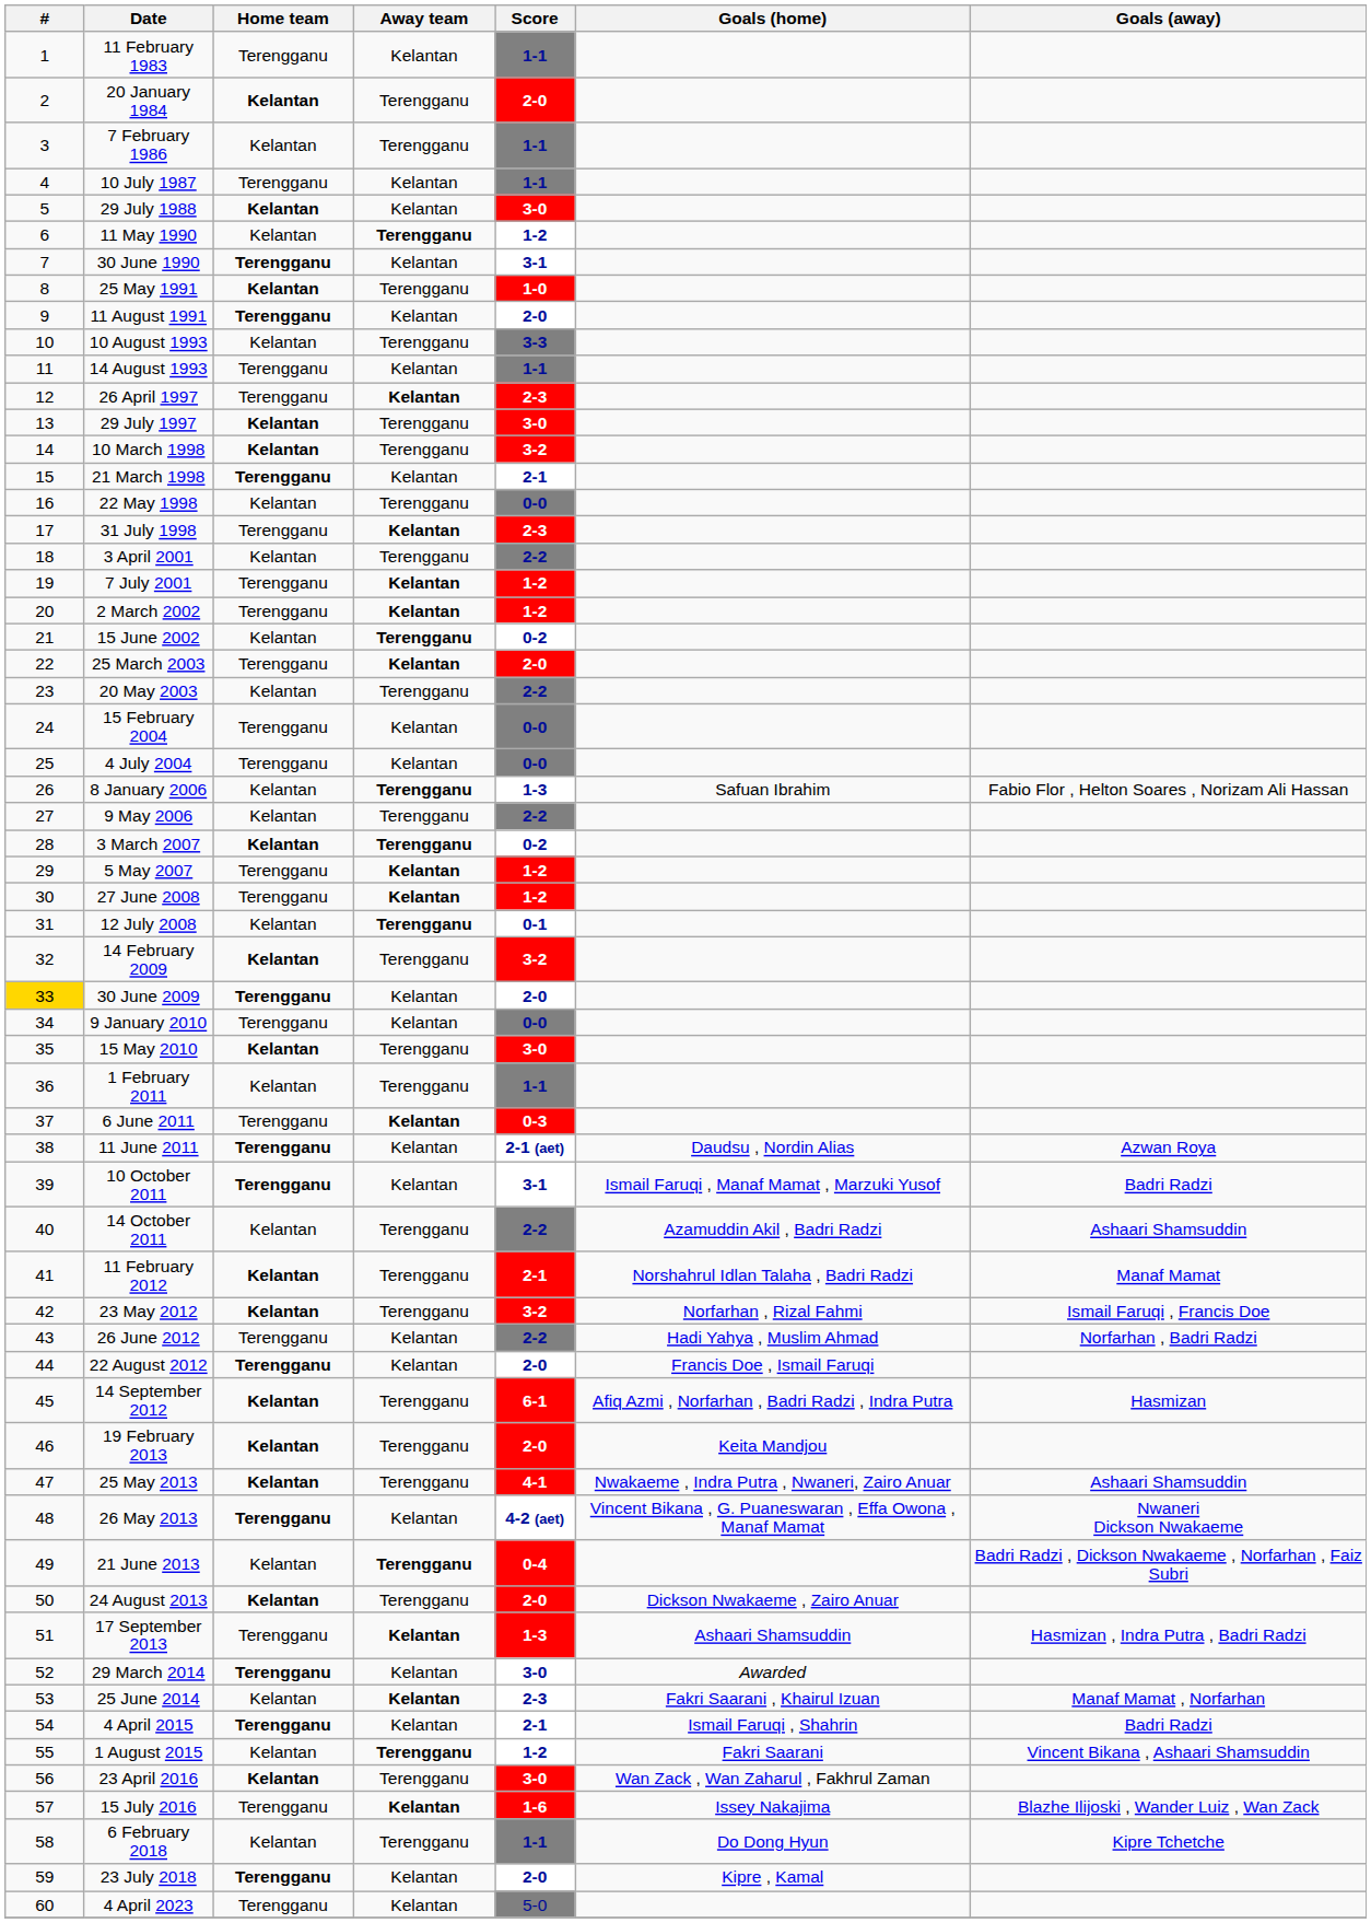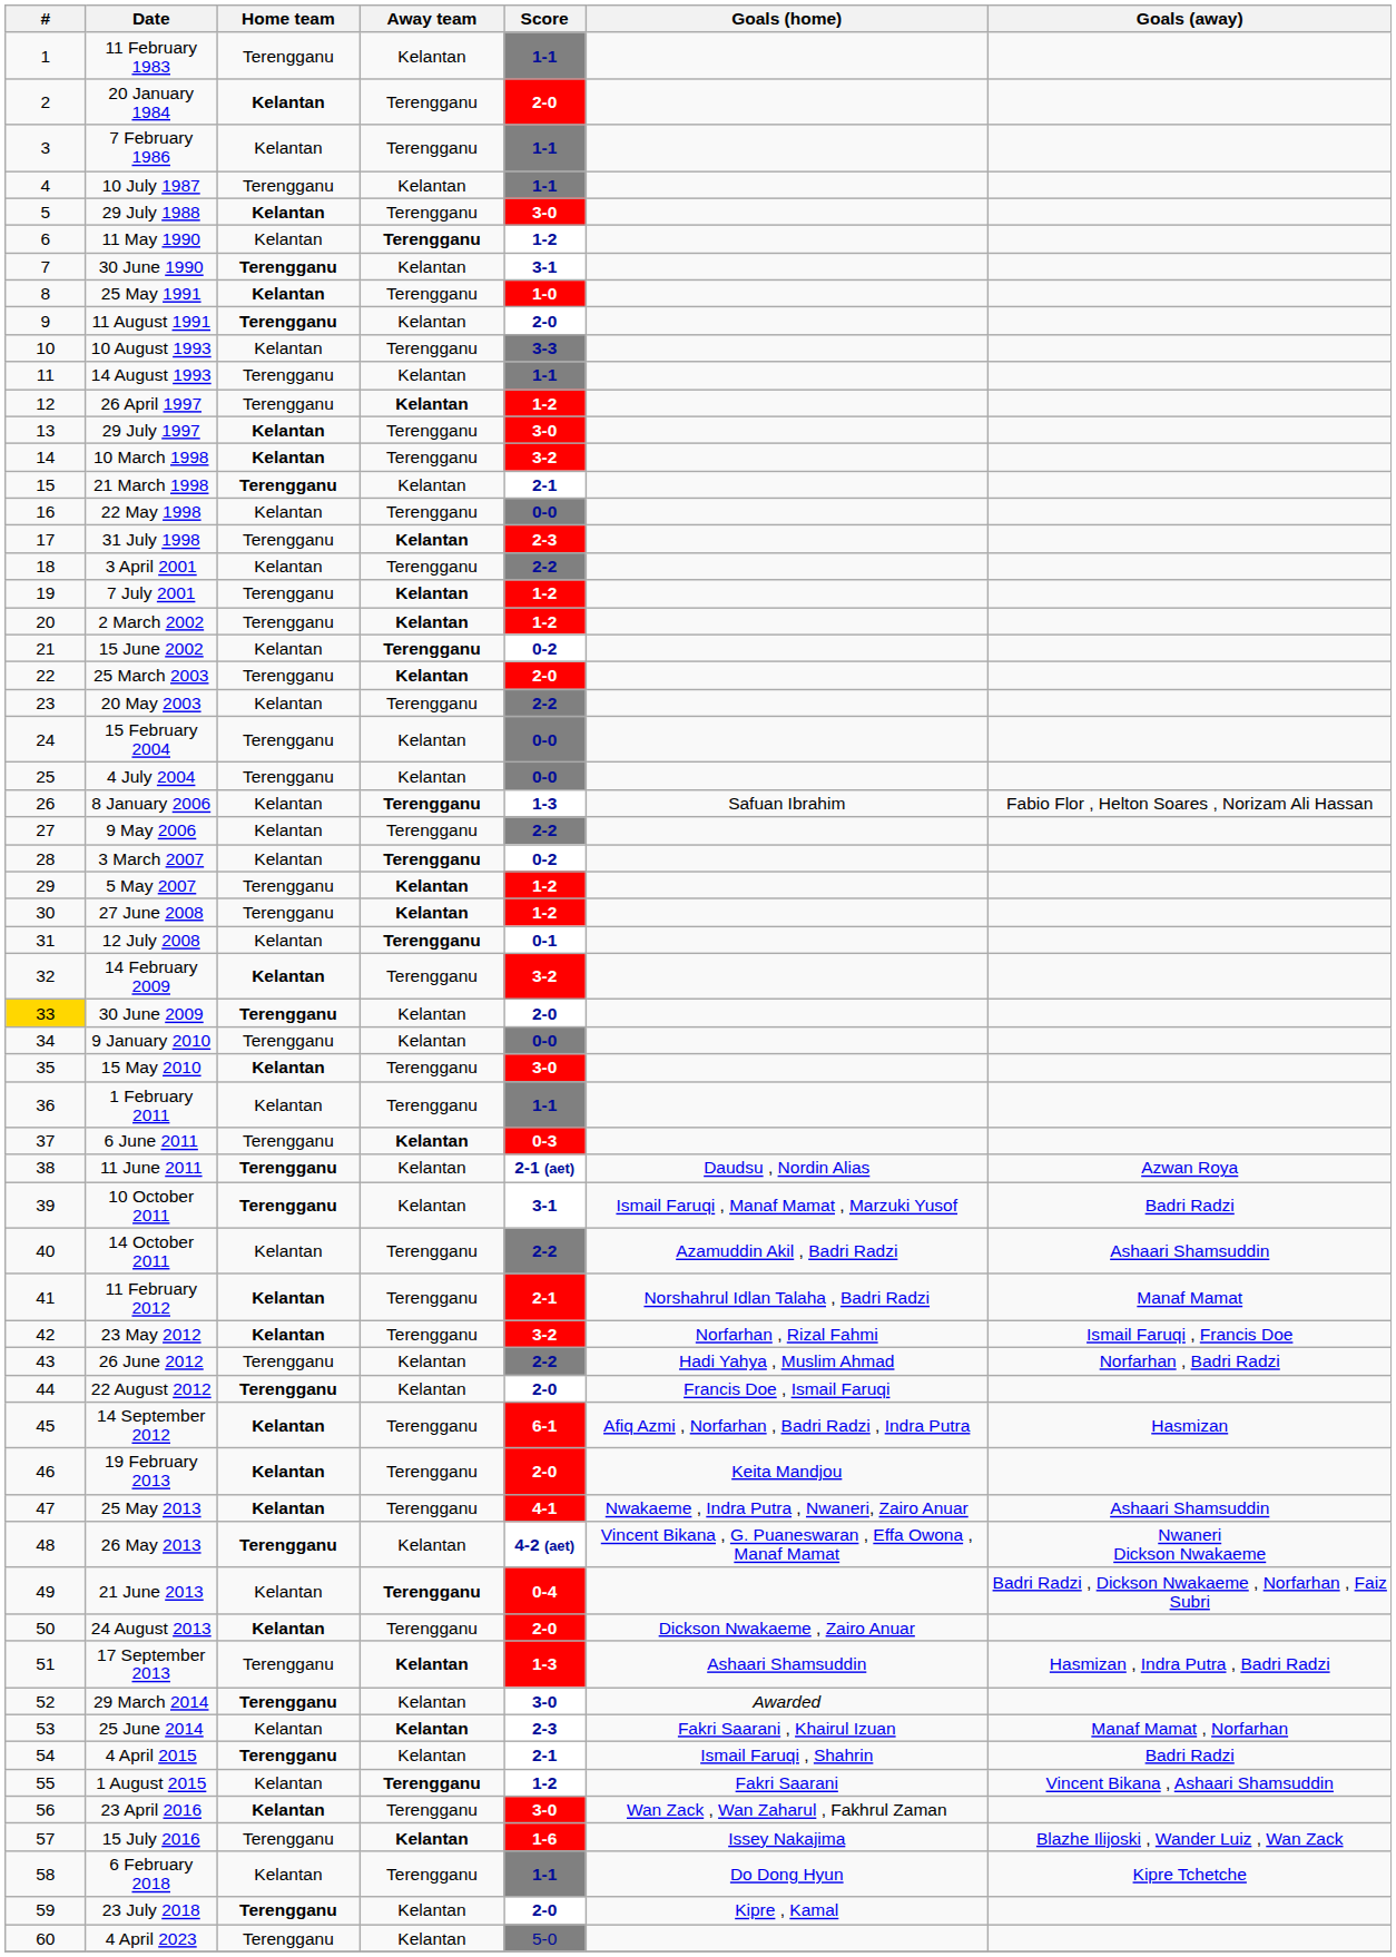 <table class="wikitable" style="width:100%; margin:0 left; font-size: 11px">
 <tr>
 <th width=4%>#</th>
 <th class="unsortable" style="width:6%;">Date</th>
 <th width=6%>Home team</th>
 <th width=6%>Away team</th>
 <th width=4%>Score</th>
 <th style="width:20%;">Goals (home)</th>
 <th width=20%>Goals (away)</th>
 </tr>
 <tr style="text-align:center;">
 <td>1</td>
 <td>11 February <a href='#'>1983</a></td>
 <td>Terengganu</td>
 <td>Kelantan</td>
 <td style="color:#000c99; background:#808080"><strong>1-1</strong></td>
 <td></td>
 <td></td>
 </tr>
 <tr style="text-align:center;">
 <td>2</td>
 <td>20 January <a href='#'>1984</a></td>
 <td><strong>Kelantan</strong></td>
 <td>Terengganu</td>
 <td style="color:#fff; background:#ff0000"><strong>2-0</strong></td>
 <td></td>
 <td></td>
 </tr>
 <tr style="text-align:center;">
 <td>3</td>
 <td>7 February <a href='#'>1986</a></td>
 <td>Kelantan</td>
 <td>Terengganu</td>
 <td style="color:#000c99; background:#808080"><strong>1-1</strong></td>
 <td></td>
 <td></td>
 </tr>
 <tr style="text-align:center;">
 <td>4</td>
 <td>10 July <a href='#'>1987</a></td>
 <td>Terengganu</td>
 <td>Kelantan</td>
 <td style="color:#000c99; background:#808080"><strong>1-1</strong></td>
 <td></td>
 <td></td>
 </tr>
 <tr style="text-align:center;">
 <td>5</td>
 <td>29 July <a href='#'>1988</a></td>
 <td><strong>Kelantan</strong></td>
-<td>Kelantan</td>
+<td>Terengganu</td>
 <td style="color:#fff; background:#ff0000"><strong>3-0</strong></td>
 <td></td>
 <td></td>
 </tr>
 <tr style="text-align:center;">
 <td>6</td>
 <td>11 May <a href='#'>1990</a></td>
 <td>Kelantan</td>
 <td><strong>Terengganu</strong></td>
 <td style="color:#000c99; background:#fff;"><strong>1-2</strong></td>
 <td></td>
 <td></td>
 </tr>
 <tr style="text-align:center;">
 <td>7</td>
 <td>30 June <a href='#'>1990</a></td>
 <td><strong>Terengganu</strong></td>
 <td>Kelantan</td>
 <td style="color:#000c99; background:#fff"><strong>3-1</strong></td>
 <td></td>
 <td></td>
 </tr>
 <tr style="text-align:center;">
 <td>8</td>
 <td>25 May <a href='#'>1991</a></td>
 <td><strong>Kelantan</strong></td>
 <td>Terengganu</td>
 <td style="color:#fff; background:#ff0000"><strong>1-0</strong></td>
 <td></td>
 <td></td>
 </tr>
 <tr style="text-align:center;">
 <td>9</td>
 <td>11 August <a href='#'>1991</a></td>
 <td><strong>Terengganu</strong></td>
 <td>Kelantan</td>
 <td style="color:#000c99; background:#fff"><strong>2-0</strong></td>
 <td></td>
 <td></td>
 </tr>
 <tr style="text-align:center;">
 <td>10</td>
 <td>10 August <a href='#'>1993</a></td>
 <td>Kelantan</td>
 <td>Terengganu</td>
 <td style="color:#000c99; background:#808080"><strong>3-3</strong></td>
 <td></td>
 <td></td>
 </tr>
 <tr style="text-align:center;">
 <td>11</td>
 <td>14 August <a href='#'>1993</a></td>
 <td>Terengganu</td>
 <td>Kelantan</td>
 <td style="color:#000c99; background:#808080"><strong>1-1</strong></td>
 <td></td>
 <td></td>
 </tr>
 <tr style="text-align:center;">
 <td>12</td>
 <td>26 April <a href='#'>1997</a></td>
 <td>Terengganu</td>
 <td><strong>Kelantan</strong></td>
-<td style="color:#fff; background:#ff0000"><strong>2-3</strong></td>
+<td style="color:#fff; background:#ff0000"><strong>1-2</strong></td>
 <td></td>
 <td></td>
 </tr>
 <tr style="text-align:center;">
 <td>13</td>
 <td>29 July <a href='#'>1997</a></td>
 <td><strong>Kelantan</strong></td>
 <td>Terengganu</td>
 <td style="color:#fff; background:#ff0000"><strong>3-0</strong></td>
 <td></td>
 <td></td>
 </tr>
 <tr style="text-align:center;">
 <td>14</td>
 <td>10 March <a href='#'>1998</a></td>
 <td><strong>Kelantan</strong></td>
 <td>Terengganu</td>
 <td style="color:#fff; background:#ff0000"><strong>3-2</strong></td>
 <td></td>
 <td></td>
 </tr>
 <tr style="text-align:center;">
 <td>15</td>
 <td>21 March <a href='#'>1998</a></td>
 <td><strong>Terengganu</strong></td>
 <td>Kelantan</td>
 <td style="color:#000c99; background:#fff"><strong>2-1</strong></td>
 <td></td>
 <td></td>
 </tr>
 <tr style="text-align:center;">
 <td>16</td>
 <td>22 May <a href='#'>1998</a></td>
 <td>Kelantan</td>
 <td>Terengganu</td>
 <td style="color:#000c99; background:#808080"><strong>0-0</strong></td>
 <td></td>
 <td></td>
 </tr>
 <tr style="text-align:center;">
 <td>17</td>
 <td>31 July <a href='#'>1998</a></td>
 <td>Terengganu</td>
 <td><strong>Kelantan</strong></td>
 <td style="color:#fff; background:#ff0000"><strong>2-3</strong></td>
 <td></td>
 <td></td>
 </tr>
 <tr style="text-align:center;">
 <td>18</td>
 <td>3 April <a href='#'>2001</a></td>
 <td>Kelantan</td>
 <td>Terengganu</td>
 <td style="color:#000c99; background:#808080"><strong>2-2</strong></td>
 <td></td>
 <td></td>
 </tr>
 <tr style="text-align:center;">
 <td>19</td>
 <td>7 July <a href='#'>2001</a></td>
 <td>Terengganu</td>
 <td><strong>Kelantan</strong></td>
 <td style="color:#fff; background:#ff0000"><strong>1-2</strong></td>
 <td></td>
 <td></td>
 </tr>
 <tr style="text-align:center;">
 <td>20</td>
 <td>2 March <a href='#'>2002</a></td>
 <td>Terengganu</td>
 <td><strong>Kelantan</strong></td>
 <td style="color:#fff; background:#ff0000"><strong>1-2</strong></td>
 <td></td>
 <td></td>
 </tr>
 <tr style="text-align:center;">
 <td>21</td>
 <td>15 June <a href='#'>2002</a></td>
 <td>Kelantan</td>
 <td><strong>Terengganu</strong></td>
 <td style="color:#000c99; background:#fff;"><strong>0-2</strong></td>
 <td></td>
 <td></td>
 </tr>
 <tr style="text-align:center;">
 <td>22</td>
 <td>25 March <a href='#'>2003</a></td>
 <td>Terengganu</td>
 <td><strong>Kelantan</strong></td>
 <td style="color:#fff; background:#ff0000"><strong>2-0</strong></td>
 <td></td>
 <td></td>
 </tr>
 <tr style="text-align:center;">
 <td>23</td>
 <td>20 May <a href='#'>2003</a></td>
 <td>Kelantan</td>
 <td>Terengganu</td>
 <td style="color:#000c99; background:#808080"><strong>2-2</strong></td>
 <td></td>
 <td></td>
 </tr>
 <tr style="text-align:center;">
 <td>24</td>
 <td>15 February <a href='#'>2004</a></td>
 <td>Terengganu</td>
 <td>Kelantan</td>
 <td style="color:#000c99; background:#808080"><strong>0-0</strong></td>
 <td></td>
 <td></td>
 </tr>
 <tr style="text-align:center;">
 <td>25</td>
 <td>4 July <a href='#'>2004</a></td>
 <td>Terengganu</td>
 <td>Kelantan</td>
 <td style="color:#000c99; background:#808080"><strong>0-0</strong></td>
 <td></td>
 <td></td>
 </tr>
 <tr style="text-align:center;">
 <td>26</td>
 <td>8 January <a href='#'>2006</a></td>
 <td>Kelantan</td>
 <td><strong>Terengganu</strong></td>
 <td style="color:#000c99; background:#fff"><strong>1-3</strong></td>
 <td>Safuan Ibrahim</td>
 <td>Fabio Flor , Helton Soares , Norizam Ali Hassan </td>
 </tr>
 <tr style="text-align:center;">
 <td>27</td>
 <td>9 May <a href='#'>2006</a></td>
 <td>Kelantan</td>
 <td>Terengganu</td>
 <td style="color:#000c99; background:#808080"><strong>2-2</strong></td>
 <td></td>
 <td></td>
 </tr>
 <tr style="text-align:center;">
 <td>28</td>
 <td>3 March <a href='#'>2007</a></td>
-<td><strong>Kelantan</strong></td>
+<td>Kelantan</td>
 <td><strong>Terengganu</strong></td>
 <td style="color:#000c99; background:#fff"><strong>0-2</strong></td>
 <td></td>
 <td></td>
 </tr>
 <tr style="text-align:center;">
 <td>29</td>
 <td>5 May <a href='#'>2007</a></td>
 <td>Terengganu</td>
 <td><strong>Kelantan</strong></td>
 <td style="color:#fff; background:#ff0000"><strong>1-2</strong></td>
 <td></td>
 <td></td>
 </tr>
 <tr style="text-align:center;">
 <td>30</td>
 <td>27 June <a href='#'>2008</a></td>
 <td>Terengganu</td>
 <td><strong>Kelantan</strong></td>
 <td style="color:#fff; background:#ff0000"><strong>1-2</strong></td>
 <td></td>
 <td></td>
 </tr>
 <tr style="text-align:center;">
 <td>31</td>
 <td>12 July <a href='#'>2008</a></td>
 <td>Kelantan</td>
 <td><strong>Terengganu</strong></td>
 <td style="color:#000c99; background:#fff"><strong>0-1</strong></td>
 <td></td>
 <td></td>
 </tr>
 <tr style="text-align:center;">
 <td>32</td>
 <td>14 February <a href='#'>2009</a></td>
 <td><strong>Kelantan</strong></td>
 <td>Terengganu</td>
 <td style="color:#fff; background:#ff0000"><strong>3-2</strong></td>
 <td></td>
 <td></td>
 </tr>
 <tr style="text-align:center;">
 <td style="background: gold;">33</td>
 <td>30 June <a href='#'>2009</a></td>
 <td><strong>Terengganu</strong></td>
 <td>Kelantan</td>
 <td style="color:#000c99; background:#fff"><strong>2-0</strong></td>
 <td></td>
 <td></td>
 </tr>
 <tr style="text-align:center;">
 <td>34</td>
 <td>9 January <a href='#'>2010</a></td>
 <td>Terengganu</td>
 <td>Kelantan</td>
 <td style="color:#000c99; background:#808080"><strong>0-0</strong></td>
 <td></td>
 <td></td>
 </tr>
 <tr style="text-align:center;">
 <td>35</td>
 <td>15 May <a href='#'>2010</a></td>
 <td><strong>Kelantan</strong></td>
 <td>Terengganu</td>
 <td style="color:#fff; background:#ff0000"><strong>3-0</strong></td>
 <td></td>
 <td></td>
 </tr>
 <tr style="text-align:center;">
 <td>36</td>
 <td>1 February <a href='#'>2011</a></td>
 <td>Kelantan</td>
 <td>Terengganu</td>
 <td style="color:#000c99; background:#808080"><strong>1-1</strong></td>
 <td></td>
 <td></td>
 </tr>
 <tr style="text-align:center;">
 <td>37</td>
 <td>6 June <a href='#'>2011</a></td>
 <td>Terengganu</td>
 <td><strong>Kelantan</strong></td>
 <td style="color:#fff; background:#ff0000"><strong>0-3</strong></td>
 <td></td>
 <td></td>
 </tr>
 <tr style="text-align:center;">
 <td>38</td>
 <td>11 June <a href='#'>2011</a></td>
 <td><strong>Terengganu</strong></td>
 <td>Kelantan</td>
 <td style="color:#000c99; background:#fff"><strong>2-1 <small>(aet)</small></strong></td>
 <td><a href='#'>Daudsu</a> , <a href='#'>Nordin Alias</a> </td>
 <td><a href='#'>Azwan Roya</a> </td>
 </tr>
 <tr style="text-align:center;">
 <td>39</td>
 <td>10 October <a href='#'>2011</a></td>
 <td><strong>Terengganu</strong></td>
 <td>Kelantan</td>
 <td style="color:#000c99; background:#fff;"><strong>3-1</strong></td>
 <td><a href='#'>Ismail Faruqi</a> , <a href='#'>Manaf Mamat</a> , <a href='#'>Marzuki Yusof</a> </td>
 <td><a href='#'>Badri Radzi</a> </td>
 </tr>
 <tr style="text-align:center;">
 <td>40</td>
 <td>14 October <a href='#'>2011</a></td>
 <td>Kelantan</td>
 <td>Terengganu</td>
 <td style="color:#000c99; background:#808080"><strong>2-2</strong></td>
 <td><a href='#'>Azamuddin Akil</a> , <a href='#'>Badri Radzi</a> </td>
 <td><a href='#'>Ashaari Shamsuddin</a> </td>
 </tr>
 <tr style="text-align:center;">
 <td>41</td>
 <td>11 February <a href='#'>2012</a></td>
 <td><strong>Kelantan</strong></td>
 <td>Terengganu</td>
 <td style="color:#fff; background:#ff0000"><strong>2-1</strong></td>
 <td><a href='#'>Norshahrul Idlan Talaha</a> , <a href='#'>Badri Radzi</a> </td>
 <td><a href='#'>Manaf Mamat</a> </td>
 </tr>
 <tr style="text-align:center;">
 <td>42</td>
 <td>23 May <a href='#'>2012</a></td>
 <td><strong>Kelantan</strong></td>
 <td>Terengganu</td>
 <td style="color:#fff; background:#ff0000"><strong>3-2</strong></td>
 <td><a href='#'>Norfarhan</a> , <a href='#'>Rizal Fahmi</a> </td>
 <td><a href='#'>Ismail Faruqi</a> , <a href='#'>Francis Doe</a> </td>
 </tr>
 <tr style="text-align:center;">
 <td>43</td>
 <td>26 June <a href='#'>2012</a></td>
 <td>Terengganu</td>
 <td>Kelantan</td>
 <td style="color:#000c99; background:#808080"><strong>2-2</strong></td>
 <td><a href='#'>Hadi Yahya</a> , <a href='#'>Muslim Ahmad</a> </td>
 <td><a href='#'>Norfarhan</a> , <a href='#'>Badri Radzi</a> </td>
 </tr>
 <tr style="text-align:center;">
 <td>44</td>
 <td>22 August <a href='#'>2012</a></td>
 <td><strong>Terengganu</strong></td>
 <td>Kelantan</td>
 <td style="color:#000c99; background:#fff;"><strong>2-0</strong></td>
 <td><a href='#'>Francis Doe</a> , <a href='#'>Ismail Faruqi</a> </td>
 <td></td>
 </tr>
 <tr style="text-align:center;">
 <td>45</td>
 <td>14 September <a href='#'>2012</a></td>
 <td><strong>Kelantan</strong></td>
 <td>Terengganu</td>
 <td style="color:#fff; background:#ff0000"><strong>6-1</strong></td>
 <td><a href='#'>Afiq Azmi</a> , <a href='#'>Norfarhan</a> , <a href='#'>Badri Radzi</a> , <a href='#'>Indra Putra</a> </td>
 <td><a href='#'>Hasmizan</a> </td>
 </tr>
 <tr style="text-align:center;">
 <td>46</td>
 <td>19 February <a href='#'>2013</a></td>
 <td><strong>Kelantan</strong></td>
 <td>Terengganu</td>
 <td style="color:#fff; background:#ff0000"><strong>2-0</strong></td>
 <td><a href='#'>Keita Mandjou</a> </td>
 <td></td>
 </tr>
 <tr style="text-align:center;">
 <td>47</td>
 <td>25 May <a href='#'>2013</a></td>
 <td><strong>Kelantan</strong></td>
 <td>Terengganu</td>
 <td style="color:#fff; background:#ff0000"><strong>4-1</strong></td>
 <td><a href='#'>Nwakaeme</a> , <a href='#'>Indra Putra</a> , <a href='#'>Nwaneri</a>, <a href='#'>Zairo Anuar</a> </td>
 <td><a href='#'>Ashaari Shamsuddin</a> </td>
 </tr>
 <tr style="text-align:center;">
 <td>48</td>
 <td>26 May <a href='#'>2013</a></td>
 <td><strong>Terengganu</strong></td>
 <td>Kelantan</td>
 <td style="color:#000c99; background:#fff;"><strong>4-2 <small>(aet)</small></strong></td>
 <td><a href='#'>Vincent Bikana</a> , <a href='#'>G. Puaneswaran</a> , <a href='#'>Effa Owona</a> , <a href='#'>Manaf Mamat</a> </td>
 <td><a href='#'>Nwaneri</a> <br><a href='#'>Dickson Nwakaeme</a> </td>
 </tr>
 <tr style="text-align:center;">
 <td>49</td>
 <td>21 June <a href='#'>2013</a></td>
 <td>Kelantan</td>
 <td><strong>Terengganu</strong></td>
 <td style="color:#fff; background:#ff0000"><strong>0-4</strong></td>
 <td></td>
 <td><a href='#'>Badri Radzi</a> , <a href='#'>Dickson Nwakaeme</a> , <a href='#'>Norfarhan</a> , <a href='#'>Faiz Subri</a> </td>
 </tr>
 <tr style="text-align:center;">
 <td>50</td>
 <td>24 August <a href='#'>2013</a></td>
 <td><strong>Kelantan</strong></td>
 <td>Terengganu</td>
 <td style="color:#fff; background:#ff0000"><strong>2-0</strong></td>
 <td><a href='#'>Dickson Nwakaeme</a> , <a href='#'>Zairo Anuar</a> </td>
 <td></td>
 </tr>
 <tr style="text-align:center;">
 <td>51</td>
 <td>17 September <a href='#'>2013</a></td>
 <td>Terengganu</td>
 <td><strong>Kelantan</strong></td>
 <td style="color:#fff; background:#ff0000"><strong>1-3</strong></td>
 <td><a href='#'>Ashaari Shamsuddin</a> </td>
 <td><a href='#'>Hasmizan</a> , <a href='#'>Indra Putra</a> , <a href='#'>Badri Radzi</a> </td>
 </tr>
 <tr style="text-align:center;">
 <td>52</td>
 <td>29 March <a href='#'>2014</a></td>
 <td><strong>Terengganu</strong></td>
 <td>Kelantan</td>
 <td style="color:#000c99; background:#fff;"><strong>3-0</strong></td>
 <td><em>Awarded</em></td>
 <td></td>
 </tr>
 <tr style="text-align:center;">
 <td>53</td>
 <td>25 June <a href='#'>2014</a></td>
 <td>Kelantan</td>
 <td><strong>Kelantan</strong></td>
 <td style="color:#000c99; background:#fff"><strong>2-3</strong></td>
 <td><a href='#'>Fakri Saarani</a> , <a href='#'>Khairul Izuan</a> </td>
 <td><a href='#'>Manaf Mamat</a> , <a href='#'>Norfarhan</a> </td>
 </tr>
 <tr style="text-align:center;">
 <td>54</td>
 <td>4 April <a href='#'>2015</a></td>
 <td><strong>Terengganu</strong></td>
 <td>Kelantan</td>
 <td style="color:#000c99; background:#fff;"><strong>2-1</strong></td>
 <td><a href='#'>Ismail Faruqi</a> , <a href='#'>Shahrin</a> </td>
 <td><a href='#'>Badri Radzi</a> </td>
 </tr>
 <tr style="text-align:center;">
 <td>55</td>
 <td>1 August <a href='#'>2015</a></td>
 <td>Kelantan</td>
 <td><strong>Terengganu</strong></td>
 <td style="color:#000c99; background:#fff"><strong>1-2</strong></td>
 <td><a href='#'>Fakri Saarani</a> </td>
 <td><a href='#'>Vincent Bikana</a> , <a href='#'>Ashaari Shamsuddin</a> </td>
 </tr>
 <tr style="text-align:center;">
 <td>56</td>
 <td>23 April <a href='#'>2016</a></td>
 <td><strong>Kelantan</strong></td>
 <td>Terengganu</td>
 <td style="color:#fff; background:#ff0000"><strong>3-0</strong></td>
 <td><a href='#'>Wan Zack</a> , <a href='#'>Wan Zaharul</a> , Fakhrul Zaman </td>
 <td></td>
 </tr>
 <tr style="text-align:center;">
 <td>57</td>
 <td>15 July <a href='#'>2016</a></td>
 <td>Terengganu</td>
 <td><strong>Kelantan</strong></td>
 <td style="color:#fff; background:#ff0000"><strong>1-6</strong></td>
 <td><a href='#'>Issey Nakajima</a> </td>
 <td><a href='#'>Blazhe Ilijoski</a> , <a href='#'>Wander Luiz</a> , <a href='#'>Wan Zack</a> </td>
 </tr>
 <tr style="text-align:center;">
 <td>58</td>
 <td>6 February <a href='#'>2018</a></td>
 <td>Kelantan</td>
 <td>Terengganu</td>
 <td style="color:#000c99; background:#808080"><strong>1-1</strong></td>
 <td><a href='#'>Do Dong Hyun</a> </td>
 <td><a href='#'>Kipre Tchetche</a> </td>
 </tr>
 <tr style="text-align:center;">
 <td>59</td>
 <td>23 July <a href='#'>2018</a></td>
 <td><strong>Terengganu</strong></td>
 <td>Kelantan</td>
 <td style="color:#000c99; background:#fff;"><strong>2-0</strong></td>
 <td><a href='#'>Kipre</a> , <a href='#'>Kamal</a> </td>
 <td></td>
 </tr>
 <tr style="text-align:center;">
 <td>60</td>
 <td>4 April <a href='#'>2023</a></td>
 <td>Terengganu</td>
 <td>Kelantan</td>
 <td style="color:#000c99; background:#808080">5-0</td>
 <td></td>
 <td></td>
 </tr>
 <tr style="text-align:center;">
 </tr>
 </table>
